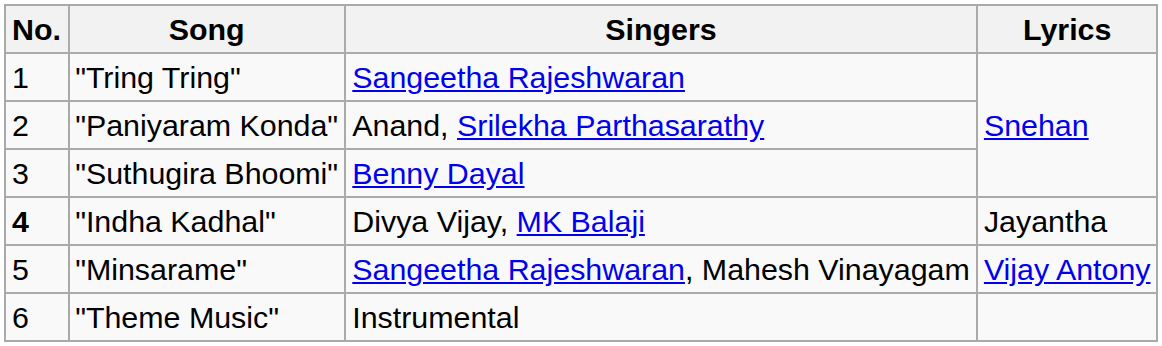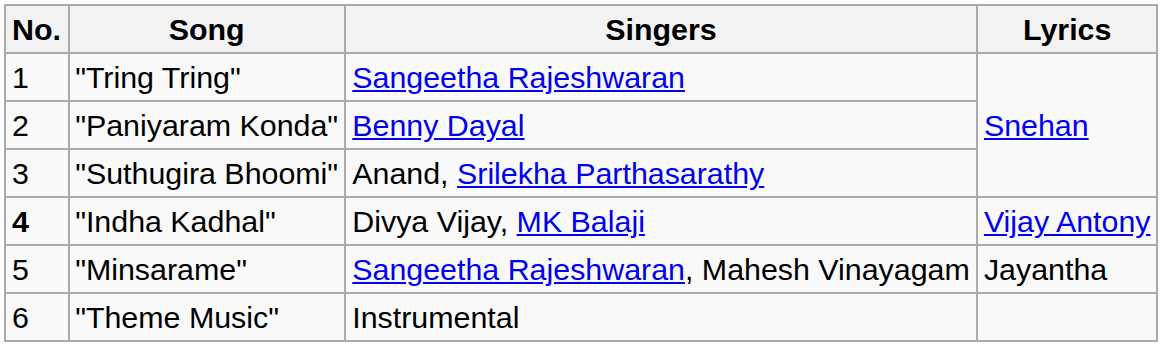 <table class="wikitable" style="font-size:95%;">
 <tr>
 <th>No.</th>
 <th>Song</th>
 <th>Singers</th>
 <th>Lyrics</th>
 </tr>
 <tr>
 <td>1</td>
 <td>"Tring Tring"</td>
 <td><a href='#'>Sangeetha Rajeshwaran</a></td>
 <td rowspan=3><a href='#'>Snehan</a></td>
 </tr>
 <tr>
 <td>2</td>
 <td>"Paniyaram Konda"</td>
-<td>Anand, <a href='#'>Srilekha Parthasarathy</a></td>
+<td><a href='#'>Benny Dayal</a></td>
 </tr>
 <tr>
 <td>3</td>
 <td>"Suthugira Bhoomi"</td>
-<td><a href='#'>Benny Dayal</a></td>
+<td>Anand, <a href='#'>Srilekha Parthasarathy</a></td>
 </tr>
 <tr>
 <td><strong>4</strong></td>
 <td>"Indha Kadhal"</td>
 <td>Divya Vijay, <a href='#'>MK Balaji</a></td>
-<td>Jayantha</td>
+<td><a href='#'>Vijay Antony</a></td>
 </tr>
 <tr>
 <td>5</td>
 <td>"Minsarame"</td>
 <td><a href='#'>Sangeetha Rajeshwaran</a>, Mahesh Vinayagam</td>
-<td><a href='#'>Vijay Antony</a></td>
+<td>Jayantha</td>
 </tr>
 <tr>
 <td>6</td>
 <td>"Theme Music"</td>
 <td>Instrumental</td>
 <td></td>
 </tr>
 </table>
